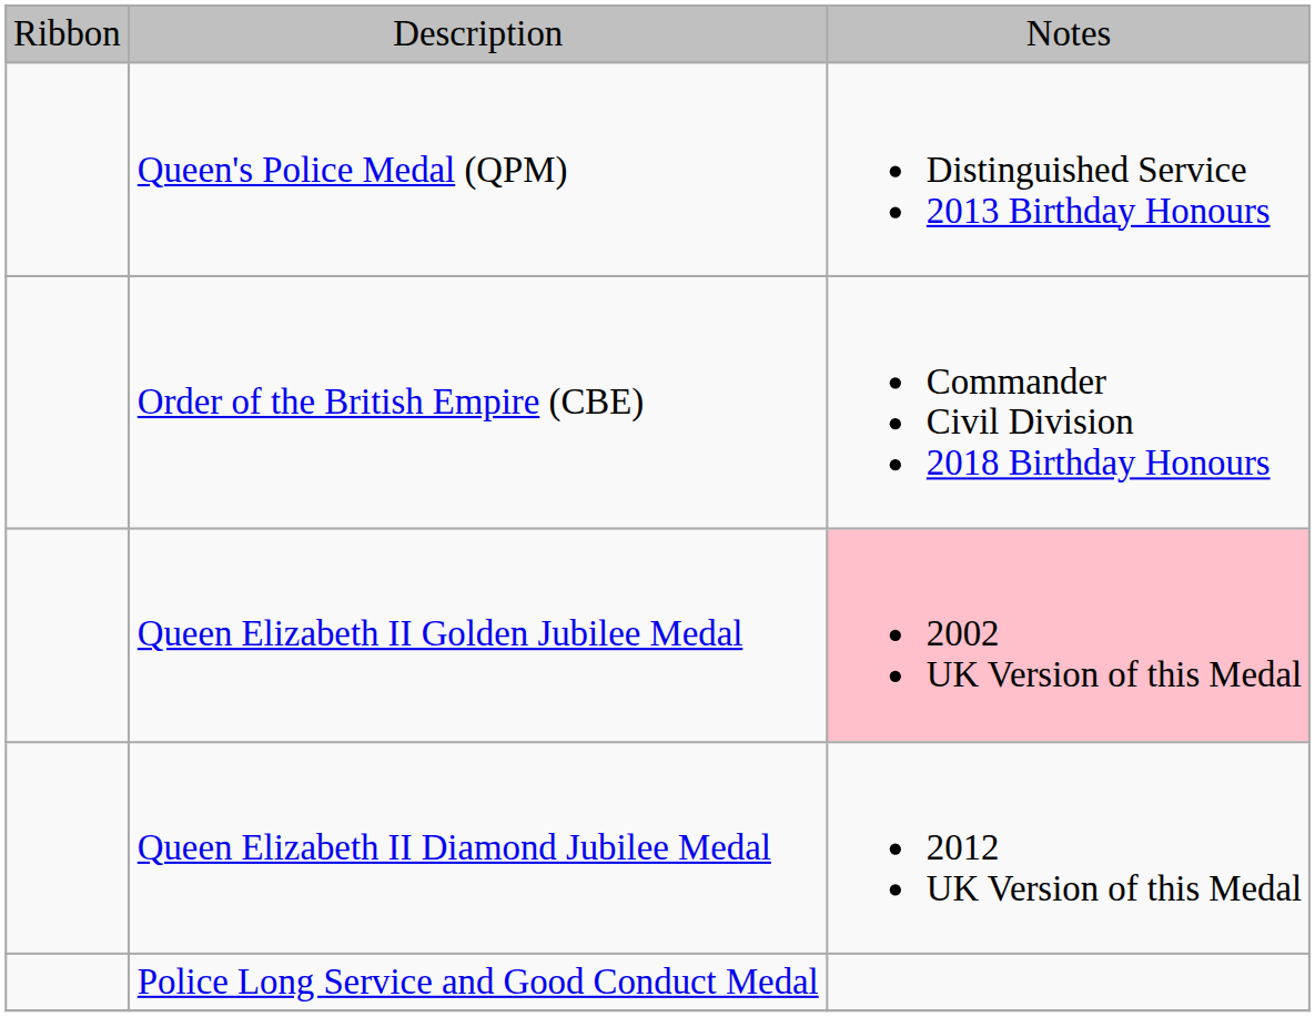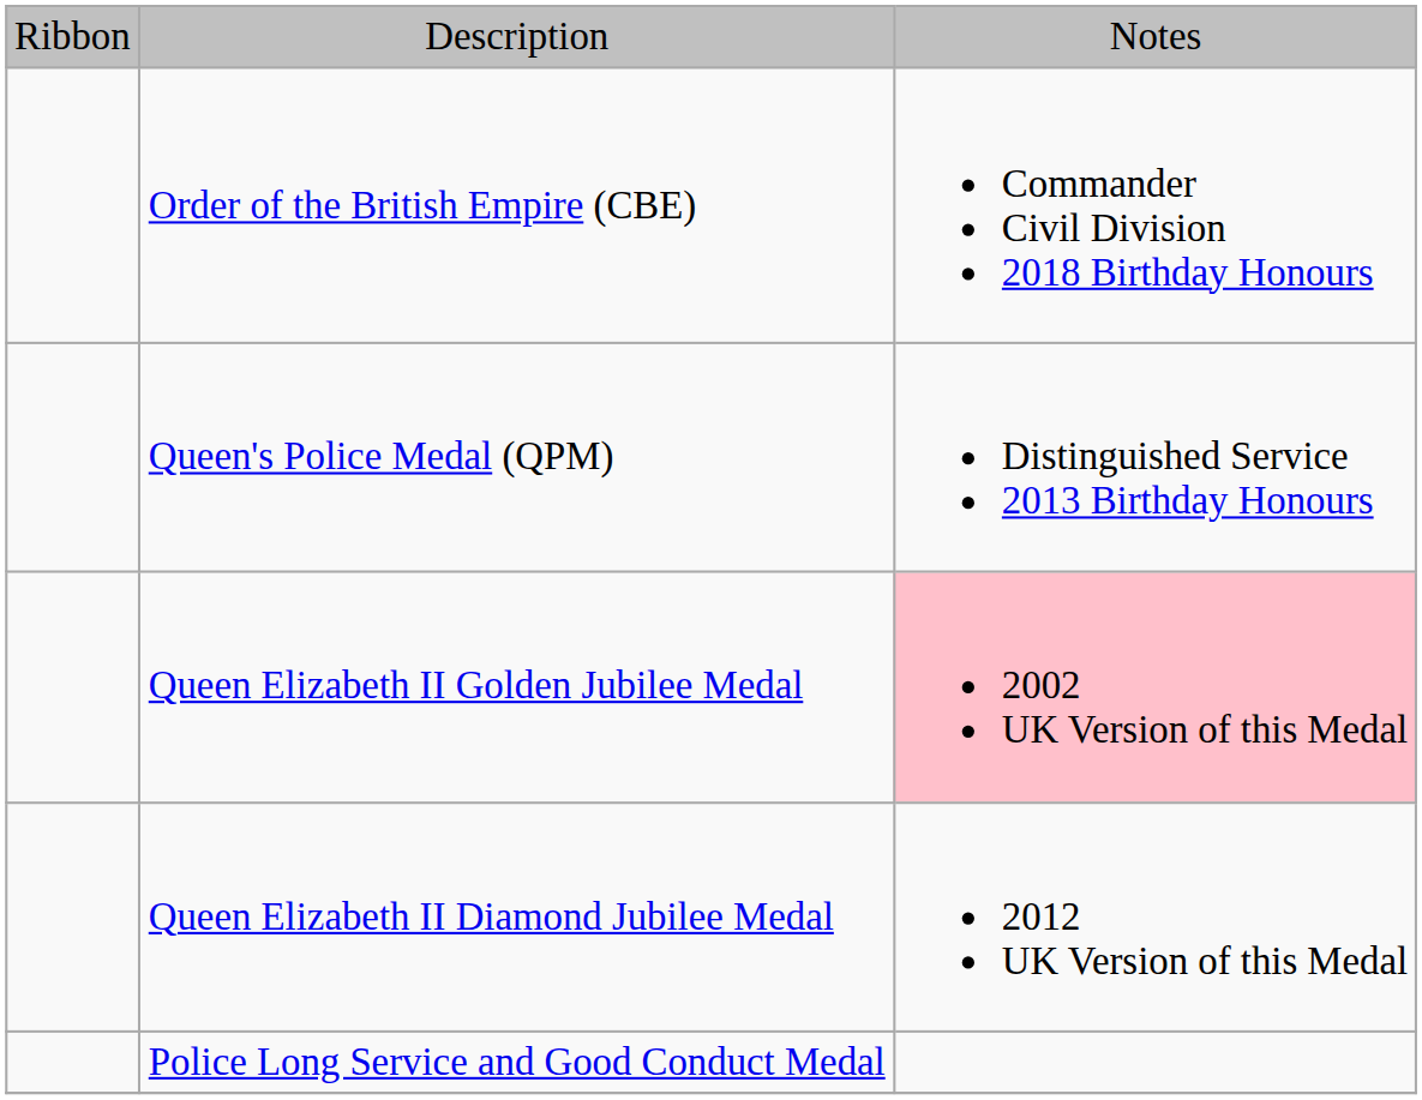 <table class="wikitable" style="margin:1em auto;">
 <tr style="background:silver;" align="center">
 <td>Ribbon</td>
 <td>Description</td>
 <td>Notes</td>
 </tr>
 <tr>
 <td></td>
-<td><a href='#'>Queen's Police Medal</a> (QPM)</td>
-<td><br><ul><li>Distinguished Service</li><li><a href='#'>2013 Birthday Honours</a></li></ul></td>
+<td><a href='#'>Order of the British Empire</a> (CBE)</td>
+<td><br><ul><li>Commander</li><li>Civil Division</li><li><a href='#'>2018 Birthday Honours</a></li></ul></td>
 </tr>
 <tr>
 <td></td>
-<td><a href='#'>Order of the British Empire</a> (CBE)</td>
-<td><br><ul><li>Commander</li><li>Civil Division</li><li><a href='#'>2018 Birthday Honours</a></li></ul></td>
+<td><a href='#'>Queen's Police Medal</a> (QPM)</td>
+<td><br><ul><li>Distinguished Service</li><li><a href='#'>2013 Birthday Honours</a></li></ul></td>
 </tr>
 <tr>
 <td></td>
 <td><a href='#'>Queen Elizabeth II Golden Jubilee Medal</a></td>
 <td style="background: pink;"><br><ul><li>2002</li><li>UK Version of this Medal</li></ul></td>
 </tr>
 <tr>
 <td></td>
 <td><a href='#'>Queen Elizabeth II Diamond Jubilee Medal</a></td>
 <td><br><ul><li>2012</li><li>UK Version of this Medal</li></ul></td>
 </tr>
 <tr>
 <td></td>
 <td><a href='#'>Police Long Service and Good Conduct Medal</a></td>
 <td></td>
 </tr>
 <tr>
 </tr>
 </table>
